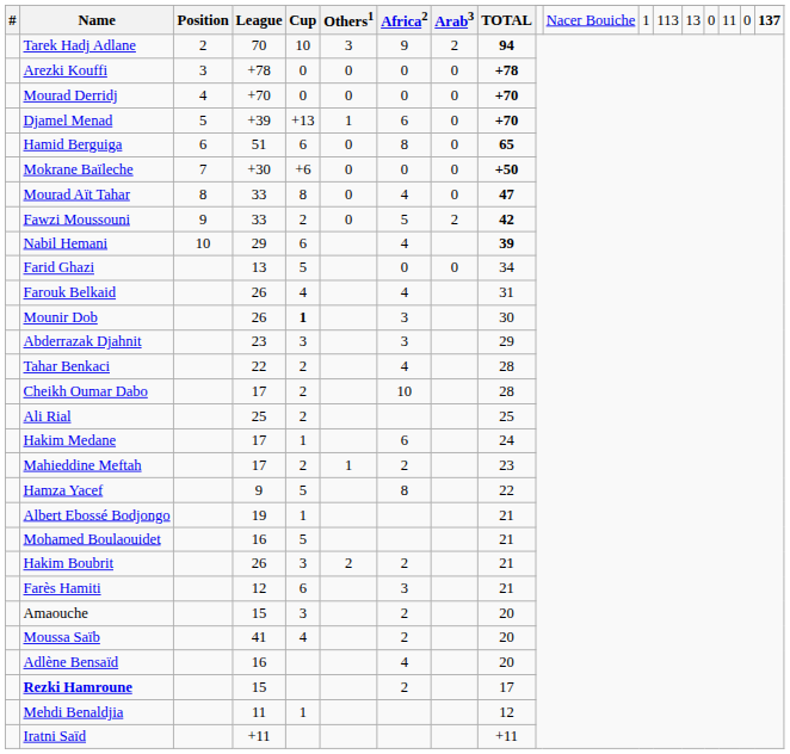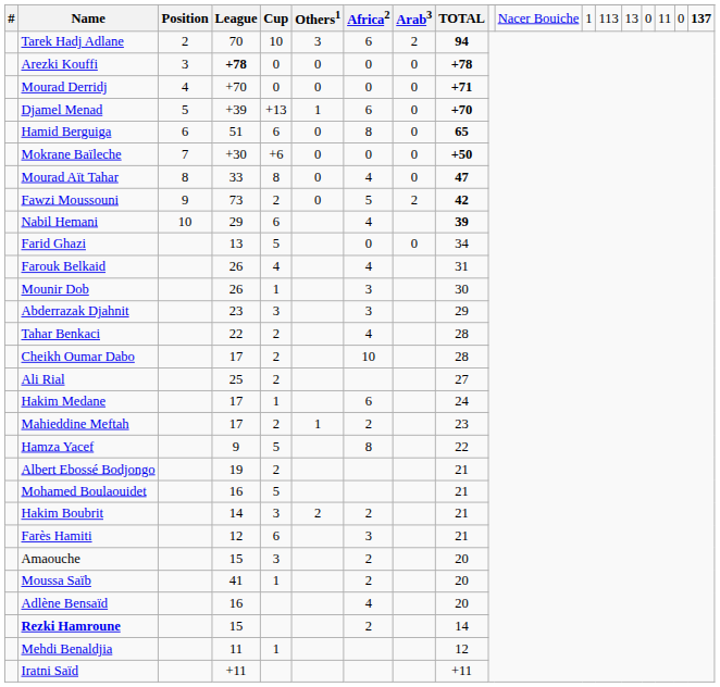 <table class="wikitable plainrowheaders sortable" style="text-align:center;font-size:90%">
 <tr>
 <th rowspan=2>#</th>
 <th rowspan=2>Name</th>
 <th rowspan=2>Position</th>
 <th rowspan=2>League</th>
 <th rowspan=2>Cup</th>
 <th rowspan=2>Others<sup>1</sup><br></th>
 <th rowspan=2><a href='#'>Africa</a><sup>2</sup><br></th>
 <th rowspan=2><a href='#'>Arab</a><sup>3</sup><br></th>
 <th rowspan=2>TOTAL</th>
 </tr>
 <tr>
 <td></td>
 <td align="left"> <a href='#'>Nacer Bouiche</a></td>
 <td>1</td>
 <td>113</td>
 <td>13</td>
 <td>0</td>
 <td>11</td>
 <td>0</td>
 <td><strong>137</strong></td>
 </tr>
 <tr>
 <td></td>
 <td align="left"> <a href='#'>Tarek Hadj Adlane</a></td>
 <td>2</td>
 <td>70</td>
 <td>10</td>
 <td>3</td>
-<td>9</td>
+<td>6</td>
 <td>2</td>
 <td><strong>94</strong></td>
 </tr>
 <tr>
 <td></td>
 <td align="left"> <a href='#'>Arezki Kouffi</a></td>
 <td>3</td>
-<td>+78</td>
+<td><strong>+78</strong></td>
 <td>0</td>
 <td>0</td>
 <td>0</td>
 <td>0</td>
 <td><strong>+78</strong></td>
 </tr>
 <tr>
 <td></td>
 <td align="left"> <a href='#'>Mourad Derridj</a></td>
 <td>4</td>
 <td>+70</td>
 <td>0</td>
 <td>0</td>
 <td>0</td>
 <td>0</td>
-<td><strong>+70</strong></td>
+<td><strong>+71</strong></td>
 </tr>
 <tr>
 <td></td>
 <td align="left"> <a href='#'>Djamel Menad</a></td>
 <td>5</td>
 <td>+39</td>
 <td>+13</td>
 <td>1</td>
 <td>6</td>
 <td>0</td>
 <td><strong>+70</strong></td>
 </tr>
 <tr>
 <td></td>
 <td align="left"> <a href='#'>Hamid Berguiga</a></td>
 <td>6</td>
 <td>51</td>
 <td>6</td>
 <td>0</td>
 <td>8</td>
 <td>0</td>
 <td><strong>65</strong></td>
 </tr>
 <tr>
 <td></td>
 <td align="left"> <a href='#'>Mokrane Baïleche</a></td>
 <td>7</td>
 <td>+30</td>
 <td>+6</td>
 <td>0</td>
 <td>0</td>
 <td>0</td>
 <td><strong>+50</strong></td>
 </tr>
 <tr>
 <td></td>
 <td align="left"> <a href='#'>Mourad Aït Tahar</a></td>
 <td>8</td>
 <td>33</td>
 <td>8</td>
 <td>0</td>
 <td>4</td>
 <td>0</td>
 <td><strong>47</strong></td>
 </tr>
 <tr>
 <td></td>
 <td align="left"> <a href='#'>Fawzi Moussouni</a></td>
 <td>9</td>
-<td>33</td>
+<td>73</td>
 <td>2</td>
 <td>0</td>
 <td>5</td>
 <td>2</td>
 <td><strong>42</strong></td>
 </tr>
 <tr>
 <td></td>
 <td align="left"> <a href='#'>Nabil Hemani</a></td>
 <td>10</td>
 <td>29</td>
 <td>6</td>
 <td></td>
 <td>4</td>
 <td></td>
 <td><strong>39</strong></td>
 </tr>
 <tr>
 <td></td>
 <td align="left"> <a href='#'>Farid Ghazi</a></td>
 <td></td>
 <td>13</td>
 <td>5</td>
 <td></td>
 <td>0</td>
 <td>0</td>
 <td>34</td>
 </tr>
 <tr>
 <td></td>
 <td align="left"> <a href='#'>Farouk Belkaid</a></td>
 <td></td>
 <td>26</td>
 <td>4</td>
 <td></td>
 <td>4</td>
 <td></td>
 <td>31</td>
 </tr>
 <tr>
 <td></td>
 <td align="left"> <a href='#'>Mounir Dob</a></td>
 <td></td>
 <td>26</td>
-<td><strong>1</strong></td>
+<td>1</td>
 <td></td>
 <td>3</td>
 <td></td>
 <td>30</td>
 </tr>
 <tr>
 <td></td>
 <td align="left"> <a href='#'>Abderrazak Djahnit</a></td>
 <td></td>
 <td>23</td>
 <td>3</td>
 <td></td>
 <td>3</td>
 <td></td>
 <td>29</td>
 </tr>
 <tr>
 <td></td>
 <td align="left"> <a href='#'>Tahar Benkaci</a></td>
 <td></td>
 <td>22</td>
 <td>2</td>
 <td></td>
 <td>4</td>
 <td></td>
 <td>28</td>
 </tr>
 <tr>
 <td></td>
 <td align="left"> <a href='#'>Cheikh Oumar Dabo</a></td>
 <td></td>
 <td>17</td>
 <td>2</td>
 <td></td>
 <td>10</td>
 <td></td>
 <td>28</td>
 </tr>
 <tr>
 <td></td>
 <td align="left"> <a href='#'>Ali Rial</a></td>
 <td></td>
 <td>25</td>
 <td>2</td>
 <td></td>
 <td></td>
 <td></td>
-<td>25</td>
+<td>27</td>
 </tr>
 <tr>
 <td></td>
 <td align="left"> <a href='#'>Hakim Medane</a></td>
 <td></td>
 <td>17</td>
 <td>1</td>
 <td></td>
 <td>6</td>
 <td></td>
 <td>24</td>
 </tr>
 <tr>
 <td></td>
 <td align="left"> <a href='#'>Mahieddine Meftah</a></td>
 <td></td>
 <td>17</td>
 <td>2</td>
 <td>1</td>
 <td>2</td>
 <td></td>
 <td>23</td>
 </tr>
 <tr>
 <td></td>
 <td align="left"> <a href='#'>Hamza Yacef</a></td>
 <td></td>
 <td>9</td>
 <td>5</td>
 <td></td>
 <td>8</td>
 <td></td>
 <td>22</td>
 </tr>
 <tr>
 <td></td>
 <td align="left"> <a href='#'>Albert Ebossé Bodjongo</a></td>
 <td></td>
 <td>19</td>
-<td>1</td>
+<td>2</td>
 <td></td>
 <td></td>
 <td></td>
 <td>21</td>
 </tr>
 <tr>
 <td></td>
 <td align="left"> <a href='#'>Mohamed Boulaouidet</a></td>
 <td></td>
 <td>16</td>
 <td>5</td>
 <td></td>
 <td></td>
 <td></td>
 <td>21</td>
 </tr>
 <tr>
 <td></td>
 <td align="left"> <a href='#'>Hakim Boubrit</a></td>
 <td></td>
-<td>26</td>
+<td>14</td>
 <td>3</td>
 <td>2</td>
 <td>2</td>
 <td></td>
 <td>21</td>
 </tr>
 <tr>
 <td></td>
 <td align="left"> <a href='#'>Farès Hamiti</a></td>
 <td></td>
 <td>12</td>
 <td>6</td>
 <td></td>
 <td>3</td>
 <td></td>
 <td>21</td>
 </tr>
 <tr>
 <td></td>
 <td align="left"> Amaouche</td>
 <td></td>
 <td>15</td>
 <td>3</td>
 <td></td>
 <td>2</td>
 <td></td>
 <td>20</td>
 </tr>
 <tr>
 <td></td>
 <td align="left"> <a href='#'>Moussa Saïb</a></td>
 <td></td>
 <td>41</td>
-<td>4</td>
+<td>1</td>
 <td></td>
 <td>2</td>
 <td></td>
 <td>20</td>
 </tr>
 <tr>
 <td></td>
 <td align="left"> <a href='#'>Adlène Bensaïd</a></td>
 <td></td>
 <td>16</td>
 <td></td>
 <td></td>
 <td>4</td>
 <td></td>
 <td>20</td>
 </tr>
 <tr>
 <td></td>
 <td align="left"> <strong><a href='#'>Rezki Hamroune</a></strong></td>
 <td></td>
 <td>15</td>
 <td></td>
 <td></td>
 <td>2</td>
 <td></td>
-<td>17</td>
+<td>14</td>
 </tr>
 <tr>
 <td></td>
 <td align="left"> <a href='#'>Mehdi Benaldjia</a></td>
 <td></td>
 <td>11</td>
 <td>1</td>
 <td></td>
 <td></td>
 <td></td>
 <td>12</td>
 </tr>
 <tr>
 <td></td>
 <td align="left"> <a href='#'>Iratni Saïd</a></td>
 <td></td>
 <td>+11</td>
 <td></td>
 <td></td>
 <td></td>
 <td></td>
 <td>+11</td>
 </tr>
 </table>
